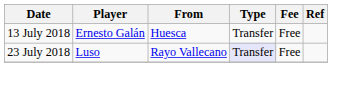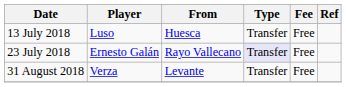 <table class="wikitable">
 <tr>
 <th>Date</th>
 <th>Player</th>
 <th>From</th>
 <th>Type</th>
 <th>Fee</th>
 <th>Ref</th>
 </tr>
 <tr>
 <td>13 July 2018</td>
-<td> <a href='#'>Ernesto Galán</a></td>
+<td> <a href='#'>Luso</a></td>
 <td> <a href='#'>Huesca</a></td>
 <td>Transfer</td>
 <td>Free</td>
 <td></td>
 </tr>
 <tr>
 <td>23 July 2018</td>
-<td> <a href='#'>Luso</a></td>
+<td> <a href='#'>Ernesto Galán</a></td>
 <td> <a href='#'>Rayo Vallecano</a></td>
 <td style="background: lavender;">Transfer</td>
 <td>Free</td>
 <td></td>
 </tr>
 <tr>
+<td>31 August 2018</td>
+<td> <a href='#'>Verza</a></td>
+<td> <a href='#'>Levante</a></td>
+<td>Transfer</td>
+<td>Free</td>
+<td></td>
+</tr>
+<tr>
 </tr>
 </table>
